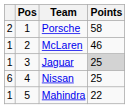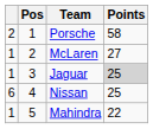 <table class="wikitable" style="font-size: 85%;">
 <tr>
 <th></th>
 <th>Pos</th>
 <th>Team</th>
 <th>Points</th>
 </tr>
 <tr>
 <td align="left"> 2</td>
 <td align="center">1</td>
 <td> <a href='#'>Porsche</a></td>
 <td align="left">58</td>
 </tr>
 <tr>
 <td align="left"> 1</td>
 <td align="center">2</td>
 <td> <a href='#'>McLaren</a></td>
-<td align="left">46</td>
+<td align="left">27</td>
 </tr>
 <tr>
 <td align="left"> 1</td>
 <td align="center">3</td>
 <td> <a href='#'>Jaguar</a></td>
 <td align="left" style="background: lightgrey;">25</td>
 </tr>
 <tr>
 <td align="left"> 6</td>
 <td align="center">4</td>
 <td> <a href='#'>Nissan</a></td>
 <td align="left">25</td>
 </tr>
 <tr>
 <td align="left"> 1</td>
 <td align="center">5</td>
 <td> <a href='#'>Mahindra</a></td>
 <td align="left">22</td>
 </tr>
 </table>
